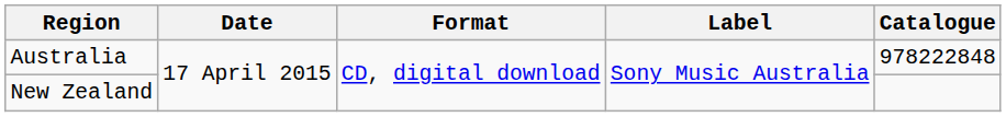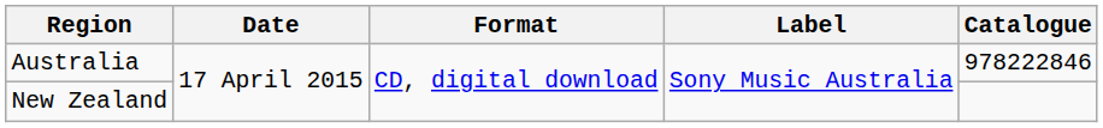 <table class="wikitable">
 <tr>
 <th>Region</th>
 <th>Date</th>
 <th>Format</th>
 <th>Label</th>
 <th>Catalogue</th>
 </tr>
 <tr>
 <td>Australia</td>
 <td rowspan="2">17 April 2015</td>
 <td rowspan="2"><a href='#'>CD</a>, <a href='#'>digital download</a></td>
 <td rowspan="2"><a href='#'>Sony Music Australia</a></td>
-<td>978222848</td>
+<td>978222846</td>
 </tr>
 <tr>
 <td>New Zealand</td>
 <td></td>
 </tr>
 </table>
